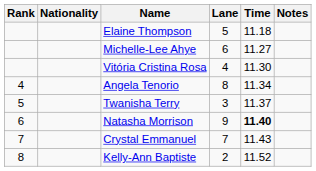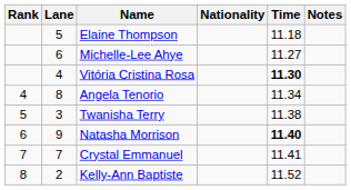 <table class="wikitable sortable" style="text-align:center">
 <tr>
 <th>Rank</th>
+<th>Lane</th>
+<th>Name</th>
 <th>Nationality</th>
-<th>Name</th>
-<th>Lane</th>
 <th>Time</th>
 <th>Notes</th>
 </tr>
 <tr>
 <td></td>
+<td>5</td>
+<td align=left><a href='#'>Elaine Thompson</a></td>
 <td align=left></td>
-<td align=left><a href='#'>Elaine Thompson</a></td>
-<td>5</td>
 <td>11.18</td>
 <td></td>
 </tr>
 <tr>
 <td></td>
+<td>6</td>
+<td align=left><a href='#'>Michelle-Lee Ahye</a></td>
 <td align=left></td>
-<td align=left><a href='#'>Michelle-Lee Ahye</a></td>
-<td>6</td>
 <td>11.27</td>
 <td></td>
 </tr>
 <tr>
 <td></td>
+<td>4</td>
+<td align=left><a href='#'>Vitória Cristina Rosa</a></td>
 <td align=left></td>
-<td align=left><a href='#'>Vitória Cristina Rosa</a></td>
-<td>4</td>
-<td>11.30</td>
+<td><strong>11.30</strong></td>
 <td></td>
 </tr>
 <tr>
 <td>4</td>
+<td>8</td>
+<td align=left><a href='#'>Angela Tenorio</a></td>
 <td align=left></td>
-<td align=left><a href='#'>Angela Tenorio</a></td>
-<td>8</td>
 <td>11.34</td>
 <td></td>
 </tr>
 <tr>
 <td>5</td>
+<td>3</td>
+<td align=left><a href='#'>Twanisha Terry</a></td>
 <td align=left></td>
-<td align=left><a href='#'>Twanisha Terry</a></td>
-<td>3</td>
-<td>11.37</td>
+<td>11.38</td>
 <td></td>
 </tr>
 <tr>
 <td>6</td>
+<td>9</td>
+<td align=left><a href='#'>Natasha Morrison</a></td>
 <td align=left></td>
-<td align=left><a href='#'>Natasha Morrison</a></td>
-<td>9</td>
 <td><strong>11.40</strong></td>
 <td></td>
 </tr>
 <tr>
 <td>7</td>
+<td>7</td>
+<td align=left><a href='#'>Crystal Emmanuel</a></td>
 <td align=left></td>
-<td align=left><a href='#'>Crystal Emmanuel</a></td>
-<td>7</td>
-<td>11.43</td>
+<td>11.41</td>
 <td></td>
 </tr>
 <tr>
 <td>8</td>
+<td>2</td>
+<td align=left><a href='#'>Kelly-Ann Baptiste</a></td>
 <td align=left></td>
-<td align=left><a href='#'>Kelly-Ann Baptiste</a></td>
-<td>2</td>
 <td>11.52</td>
 <td></td>
 </tr>
 </table>
